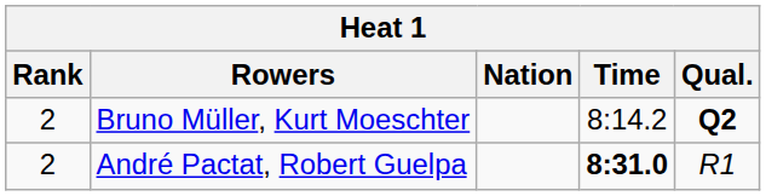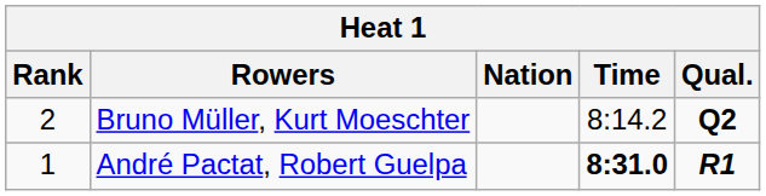 <table class="wikitable" style="text-align:center">
 <tr>
 <th colspan=5 align=center><strong>Heat 1</strong></th>
 </tr>
 <tr>
 <th>Rank</th>
 <th>Rowers</th>
 <th>Nation</th>
 <th>Time</th>
 <th>Qual.</th>
 </tr>
 <tr>
 <td>2</td>
 <td align=left><a href='#'>Bruno Müller</a>, <a href='#'>Kurt Moeschter</a></td>
 <td align=left></td>
 <td>8:14.2</td>
 <td><strong>Q2</strong></td>
 </tr>
 <tr>
-<td>2</td>
+<td>1</td>
 <td align=left><a href='#'>André Pactat</a>, <a href='#'>Robert Guelpa</a></td>
 <td align=left></td>
 <td><strong>8:31.0</strong></td>
-<td><em>R1</em></td>
+<td><strong><em>R1</em></strong></td>
 </tr>
 </table>
